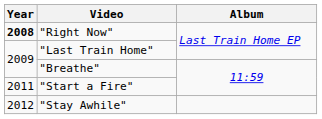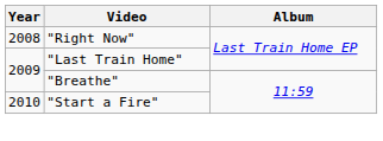 <table class="wikitable">
 <tr>
 <th>Year</th>
 <th>Video</th>
 <th>Album</th>
 </tr>
 <tr>
-<td><strong>2008</strong></td>
+<td>2008</td>
 <td>"Right Now"</td>
 <td rowspan=2 align="center"><em><a href='#'>Last Train Home EP</a></em>  </td>
 </tr>
 <tr>
 <td rowspan=2>2009</td>
 <td>"Last Train Home"   </td>
 </tr>
 <tr>
 <td>"Breathe"</td>
 <td rowspan="2" align="center"><em><a href='#'>11:59</a></em></td>
 </tr>
 <tr>
-<td>2011</td>
+<td>2010</td>
 <td>"Start a Fire"</td>
 </tr>
-<tr>
-<td>2012</td>
-<td>"Stay Awhile"</td>
-<td></td>
-</tr>
 </table>
